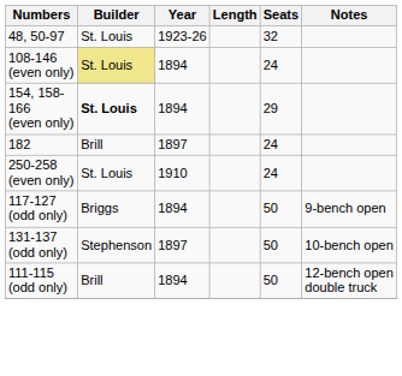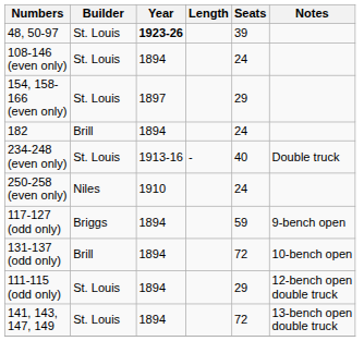 <table class="wikitable sortable">
 <tr>
 <th>Numbers</th>
 <th>Builder</th>
 <th>Year</th>
 <th>Length</th>
 <th>Seats</th>
 <th>Notes</th>
 </tr>
 <tr>
 <td style="width: 80px;">48, 50-97</td>
 <td style="width: 80px;">St. Louis</td>
-<td>1923-26</td>
+<td><strong>1923-26</strong></td>
 <td></td>
-<td>32</td>
+<td>39</td>
 <td></td>
 </tr>
 <tr>
 <td>108-146 <br> (even only)</td>
-<td style="background: khaki;">St. Louis</td>
+<td>St. Louis</td>
 <td>1894</td>
 <td></td>
 <td>24</td>
 <td></td>
 </tr>
 <tr>
 <td>154, 158-166 <br> (even only)</td>
-<td><strong>St. Louis</strong></td>
-<td>1894</td>
+<td>St. Louis</td>
+<td>1897</td>
 <td></td>
 <td>29</td>
 <td></td>
 </tr>
 <tr>
 <td>182</td>
 <td>Brill</td>
-<td>1897</td>
+<td>1894</td>
 <td></td>
 <td>24</td>
 <td></td>
 </tr>
 <tr>
+<td>234-248 <br> (even only)</td>
+<td>St. Louis</td>
+<td>1913-16</td>
+<td> -<br>  </td>
+<td>40</td>
+<td>Double truck</td>
+</tr>
+<tr>
 <td>250-258 <br> (even only)</td>
-<td>St. Louis</td>
+<td>Niles</td>
 <td>1910</td>
 <td></td>
 <td>24</td>
 <td></td>
 </tr>
 <tr>
 <td>117-127 <br> (odd only)</td>
 <td>Briggs</td>
 <td>1894</td>
 <td></td>
-<td>50</td>
+<td>59</td>
 <td>9-bench open</td>
 </tr>
 <tr>
 <td>131-137 <br> (odd only)</td>
-<td>Stephenson</td>
-<td>1897</td>
+<td>Brill</td>
+<td>1894</td>
 <td></td>
-<td>50</td>
+<td>72</td>
 <td>10-bench open</td>
 </tr>
 <tr>
 <td>111-115 <br> (odd only)</td>
-<td>Brill</td>
+<td style="width: 80px;">St. Louis</td>
 <td>1894</td>
 <td></td>
-<td>50</td>
+<td>29</td>
 <td>12-bench open <br> double truck</td>
+</tr>
+<tr>
+<td>141, 143, <br> 147, 149</td>
+<td>St. Louis</td>
+<td>1894</td>
+<td></td>
+<td>72</td>
+<td>13-bench open <br> double truck</td>
 </tr>
 <tr>
 </tr>
 </table>
